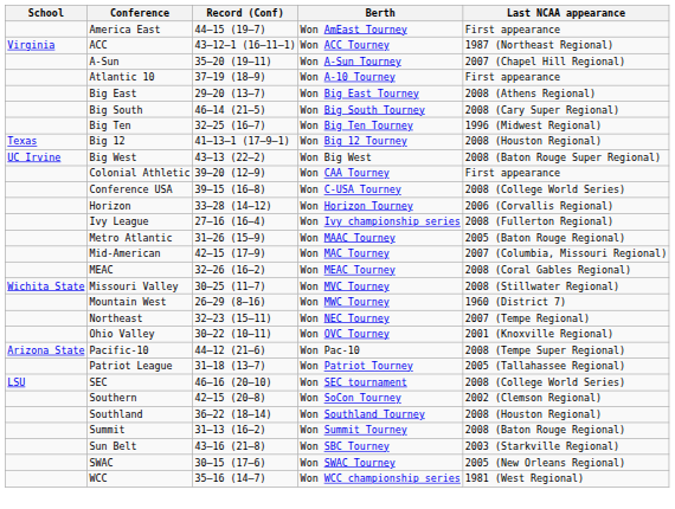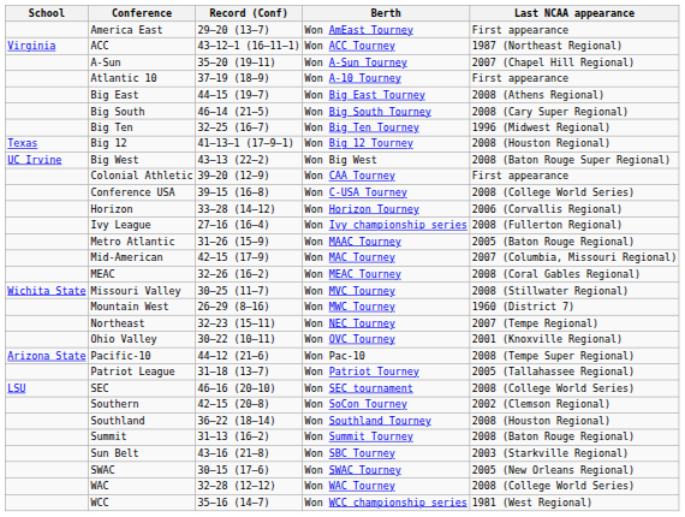 <table class="wikitable sortable">
 <tr>
 <th>School</th>
 <th>Conference</th>
 <th>Record (Conf)</th>
 <th>Berth</th>
 <th>Last NCAA appearance</th>
 </tr>
 <tr>
 <td></td>
 <td>America East</td>
-<td>44–15 (19–7)</td>
+<td>29–20 (13–7)</td>
 <td>Won <a href='#'>AmEast Tourney</a></td>
 <td>First appearance</td>
 </tr>
 <tr>
 <td><a href='#'>Virginia</a></td>
 <td>ACC</td>
 <td>43–12–1 (16–11–1)</td>
 <td>Won <a href='#'>ACC Tourney</a></td>
 <td>1987 (Northeast Regional)</td>
 </tr>
 <tr>
 <td></td>
 <td>A-Sun</td>
 <td>35–20 (19–11)</td>
 <td>Won <a href='#'>A-Sun Tourney</a></td>
 <td>2007 (Chapel Hill Regional)</td>
 </tr>
 <tr>
 <td></td>
 <td>Atlantic 10</td>
 <td>37–19 (18–9)</td>
 <td>Won <a href='#'>A-10 Tourney</a></td>
 <td>First appearance</td>
 </tr>
 <tr>
 <td></td>
 <td>Big East</td>
-<td>29–20 (13–7)</td>
+<td>44–15 (19–7)</td>
 <td>Won <a href='#'>Big East Tourney</a></td>
 <td>2008 (Athens Regional)</td>
 </tr>
 <tr>
 <td></td>
 <td>Big South</td>
 <td>46–14 (21–5)</td>
 <td>Won <a href='#'>Big South Tourney</a></td>
 <td>2008 (Cary Super Regional)</td>
 </tr>
 <tr>
 <td></td>
 <td>Big Ten</td>
 <td>32–25 (16–7)</td>
 <td>Won <a href='#'>Big Ten Tourney</a></td>
 <td>1996 (Midwest Regional)</td>
 </tr>
 <tr>
 <td><a href='#'>Texas</a></td>
 <td>Big 12</td>
 <td>41–13–1 (17–9–1)</td>
 <td>Won <a href='#'>Big 12 Tourney</a></td>
 <td>2008 (Houston Regional)</td>
 </tr>
 <tr>
 <td><a href='#'>UC Irvine</a></td>
 <td>Big West</td>
 <td>43–13 (22–2)</td>
 <td>Won Big West</td>
 <td>2008 (Baton Rouge Super Regional)</td>
 </tr>
 <tr>
 <td></td>
 <td>Colonial Athletic</td>
 <td>39–20 (12–9)</td>
 <td>Won <a href='#'>CAA Tourney</a></td>
 <td>First appearance</td>
 </tr>
 <tr>
 <td></td>
 <td>Conference USA</td>
 <td>39–15 (16–8)</td>
 <td>Won <a href='#'>C-USA Tourney</a></td>
 <td>2008 (College World Series)</td>
 </tr>
 <tr>
 <td></td>
 <td>Horizon</td>
 <td>33–28 (14–12)</td>
 <td>Won <a href='#'>Horizon Tourney</a></td>
 <td>2006 (Corvallis Regional)</td>
 </tr>
 <tr>
 <td></td>
 <td>Ivy League</td>
 <td>27–16 (16–4)</td>
 <td>Won <a href='#'>Ivy championship series</a></td>
 <td>2008 (Fullerton Regional)</td>
 </tr>
 <tr>
 <td></td>
 <td>Metro Atlantic</td>
 <td>31–26 (15–9)</td>
 <td>Won <a href='#'>MAAC Tourney</a></td>
 <td>2005 (Baton Rouge Regional)</td>
 </tr>
 <tr>
 <td></td>
 <td>Mid-American</td>
 <td>42–15 (17–9)</td>
 <td>Won <a href='#'>MAC Tourney</a></td>
 <td>2007 (Columbia, Missouri Regional)</td>
 </tr>
 <tr>
 <td></td>
 <td>MEAC</td>
 <td>32–26 (16–2)</td>
 <td>Won <a href='#'>MEAC Tourney</a></td>
 <td>2008 (Coral Gables Regional)</td>
 </tr>
 <tr>
 <td><a href='#'>Wichita State</a></td>
 <td>Missouri Valley</td>
 <td>30–25 (11–7)</td>
 <td>Won <a href='#'>MVC Tourney</a></td>
 <td>2008 (Stillwater Regional)</td>
 </tr>
 <tr>
 <td></td>
 <td>Mountain West</td>
 <td>26–29 (8–16)</td>
 <td>Won <a href='#'>MWC Tourney</a></td>
 <td>1960 (District 7)</td>
 </tr>
 <tr>
 <td></td>
 <td>Northeast</td>
 <td>32–23 (15–11)</td>
 <td>Won <a href='#'>NEC Tourney</a></td>
 <td>2007 (Tempe Regional)</td>
 </tr>
 <tr>
 <td></td>
 <td>Ohio Valley</td>
 <td>30–22 (10–11)</td>
 <td>Won <a href='#'>OVC Tourney</a></td>
 <td>2001 (Knoxville Regional)</td>
 </tr>
 <tr>
 <td><a href='#'>Arizona State</a></td>
 <td>Pacific-10</td>
 <td>44–12 (21–6)</td>
 <td>Won Pac-10</td>
 <td>2008 (Tempe Super Regional)</td>
 </tr>
 <tr>
 <td></td>
 <td>Patriot League</td>
 <td>31–18 (13–7)</td>
 <td>Won <a href='#'>Patriot Tourney</a></td>
 <td>2005 (Tallahassee Regional)</td>
 </tr>
 <tr>
 <td><a href='#'>LSU</a></td>
 <td>SEC</td>
 <td>46–16 (20–10)</td>
 <td>Won <a href='#'>SEC tournament</a></td>
 <td>2008 (College World Series)</td>
 </tr>
 <tr>
 <td></td>
 <td>Southern</td>
 <td>42–15 (20–8)</td>
 <td>Won <a href='#'>SoCon Tourney</a></td>
 <td>2002 (Clemson Regional)</td>
 </tr>
 <tr>
 <td></td>
 <td>Southland</td>
 <td>36–22 (18–14)</td>
 <td>Won <a href='#'>Southland Tourney</a></td>
 <td>2008 (Houston Regional)</td>
 </tr>
 <tr>
 <td></td>
 <td>Summit</td>
 <td>31–13 (16–2)</td>
 <td>Won <a href='#'>Summit Tourney</a></td>
 <td>2008 (Baton Rouge Regional)</td>
 </tr>
 <tr>
 <td></td>
 <td>Sun Belt</td>
 <td>43–16 (21–8)</td>
 <td>Won <a href='#'>SBC Tourney</a></td>
 <td>2003 (Starkville Regional)</td>
 </tr>
 <tr>
 <td></td>
 <td>SWAC</td>
 <td>30–15 (17–6)</td>
 <td>Won <a href='#'>SWAC Tourney</a></td>
 <td>2005 (New Orleans Regional)</td>
 </tr>
 <tr>
 <td></td>
+<td>WAC</td>
+<td>32–28 (12–12)</td>
+<td>Won <a href='#'>WAC Tourney</a></td>
+<td>2008 (College World Series)</td>
+</tr>
+<tr>
+<td></td>
 <td>WCC</td>
 <td>35–16 (14–7)</td>
 <td>Won <a href='#'>WCC championship series</a></td>
 <td>1981 (West Regional)</td>
 </tr>
 </table>
